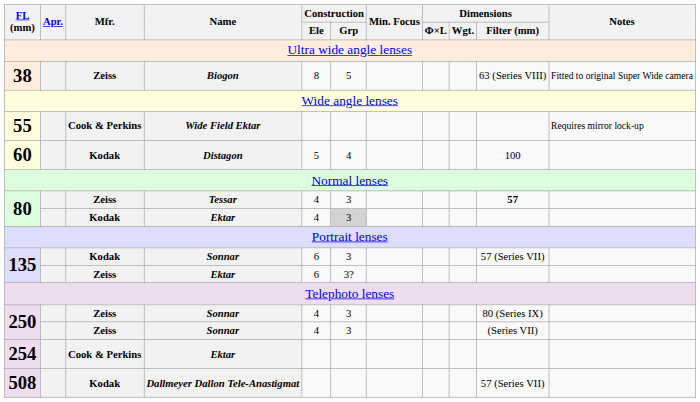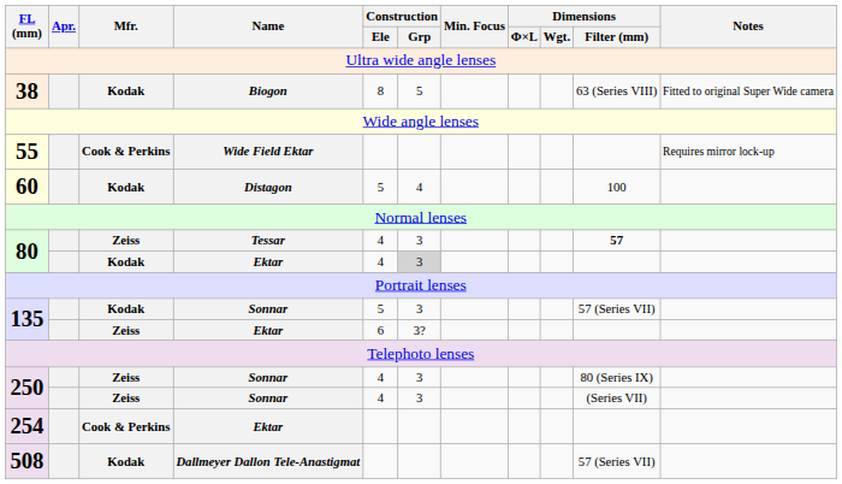 <table class="wikitable sortable" style="font-size:90%;text-align:center;">
 <tr>
 <th rowspan=2><a href='#'>FL</a><br>(mm)</th>
 <th rowspan=2><a href='#'>Apr.</a></th>
 <th rowspan=2>Mfr.</th>
 <th rowspan=2>Name</th>
 <th colspan=2>Construction</th>
 <th rowspan=2>Min. Focus</th>
 <th colspan=3>Dimensions</th>
 <th rowspan=2 class="unsortable">Notes</th>
 </tr>
 <tr>
 <th>Ele</th>
 <th>Grp</th>
 <th>Φ×L</th>
 <th>Wgt.</th>
 <th>Filter (mm)</th>
 </tr>
 <tr>
 <td colspan=11 style="font-size:125%;background:#fed;" data-sort-value="zzzb"><a href='#'>Ultra wide angle lenses</a></td>
 </tr>
 <tr>
 <th style="background:#fed;font-size:175%;">38</th>
 <th></th>
-<th>Zeiss</th>
+<th>Kodak</th>
 <th><em>Biogon</em></th>
 <td>8</td>
 <td>5</td>
 <td></td>
 <td></td>
 <td></td>
 <td>63 (Series VIII)</td>
 <td style="font-size:90%;text-align:left">Fitted to original Super Wide camera</td>
 </tr>
 <tr>
 <td colspan=11 style="font-size:125%;background:#ffd;" data-sort-value="zzzc"><a href='#'>Wide angle lenses</a></td>
 </tr>
 <tr>
 <th style="background:#ffd;font-size:175%;">55</th>
 <th></th>
 <th>Cook & Perkins</th>
 <th><em>Wide Field Ektar</em></th>
 <td></td>
 <td></td>
 <td></td>
 <td></td>
 <td></td>
 <td></td>
 <td style="font-size:90%;text-align:left">Requires mirror lock-up</td>
 </tr>
 <tr>
 <th style="background:#ffd;font-size:175%;">60</th>
 <th></th>
 <th>Kodak</th>
 <th><em>Distagon</em></th>
 <td>5</td>
 <td>4</td>
 <td></td>
 <td></td>
 <td></td>
 <td>100</td>
 <td style="font-size:90%;text-align:left"></td>
 </tr>
 <tr>
 <td colspan=11 style="font-size:125%;background:#dfd;" data-sort-value="zzzd"><a href='#'>Normal lenses</a></td>
 </tr>
 <tr>
 <th style="background:#dfd;font-size:175%;" rowspan=2>80</th>
 <th></th>
 <th>Zeiss</th>
 <th><em>Tessar</em></th>
 <td>4</td>
 <td>3</td>
 <td></td>
 <td></td>
 <td></td>
 <td><strong>57</strong></td>
 <td style="font-size:90%;text-align:left"></td>
 </tr>
 <tr>
 <th></th>
 <th>Kodak</th>
 <th><em>Ektar</em></th>
 <td>4</td>
 <td style="background: lightgrey;">3</td>
 <td></td>
 <td></td>
 <td></td>
 <td></td>
 <td style="font-size:90%;text-align:left"></td>
 </tr>
 <tr>
 <td colspan=11 style="font-size:125%;background:#ddf;" data-sort-value="zzze"><a href='#'>Portrait lenses</a></td>
 </tr>
 <tr>
 <th style="background:#ddf;font-size:175%;" rowspan=2>135</th>
 <th></th>
 <th>Kodak</th>
 <th><em>Sonnar</em></th>
-<td>6</td>
+<td>5</td>
 <td>3</td>
 <td></td>
 <td></td>
 <td></td>
 <td>57 (Series VII)</td>
 <td style="font-size:90%;text-align:left"></td>
 </tr>
 <tr>
 <th></th>
 <th>Zeiss</th>
 <th><em>Ektar</em></th>
 <td>6</td>
 <td>3?</td>
 <td></td>
 <td></td>
 <td></td>
 <td></td>
 <td style="font-size:90%;text-align:left"></td>
 </tr>
 <tr>
 <td colspan=11 style="font-size:125%;background:#ede;" data-sort-value="zzzf"><a href='#'>Telephoto lenses</a></td>
 </tr>
 <tr>
 <th style="background:#ede;font-size:175%;" rowspan=2>250</th>
 <th></th>
 <th>Zeiss</th>
 <th><em>Sonnar</em></th>
 <td>4</td>
 <td>3</td>
 <td></td>
 <td></td>
 <td></td>
 <td>80 (Series IX)</td>
 <td style="font-size:90%;text-align:left"></td>
 </tr>
 <tr>
 <th></th>
 <th>Zeiss</th>
 <th><em>Sonnar</em></th>
 <td>4</td>
 <td>3</td>
 <td></td>
 <td></td>
 <td></td>
 <td>(Series VII)</td>
 <td style="font-size:90%;text-align:left"></td>
 </tr>
 <tr>
 <th style="background:#ede;font-size:175%;">254</th>
 <th></th>
 <th>Cook & Perkins</th>
 <th><em>Ektar</em></th>
 <td></td>
 <td></td>
 <td></td>
 <td></td>
 <td></td>
 <td></td>
 <td style="font-size:90%;text-align:left"></td>
 </tr>
 <tr>
 <th style="background:#ede;font-size:175%;">508</th>
 <th></th>
 <th>Kodak</th>
 <th><em>Dallmeyer Dallon Tele-Anastigmat</em></th>
 <td></td>
 <td></td>
 <td></td>
 <td></td>
 <td></td>
 <td>57 (Series VII)</td>
 <td style="font-size:90%;text-align:left"></td>
 </tr>
 </table>
